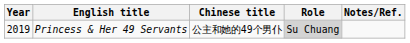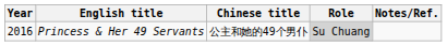 <table class="wikitable">
 <tr>
 <th>Year</th>
 <th>English title</th>
 <th>Chinese title</th>
 <th>Role</th>
 <th>Notes/Ref.</th>
 </tr>
 <tr>
-<td>2019</td>
+<td>2016</td>
 <td><em>Princess & Her 49 Servants</em></td>
 <td>公主和她的49个男仆</td>
 <td style="background: lightgrey;">Su Chuang</td>
 <td></td>
 </tr>
 </table>
